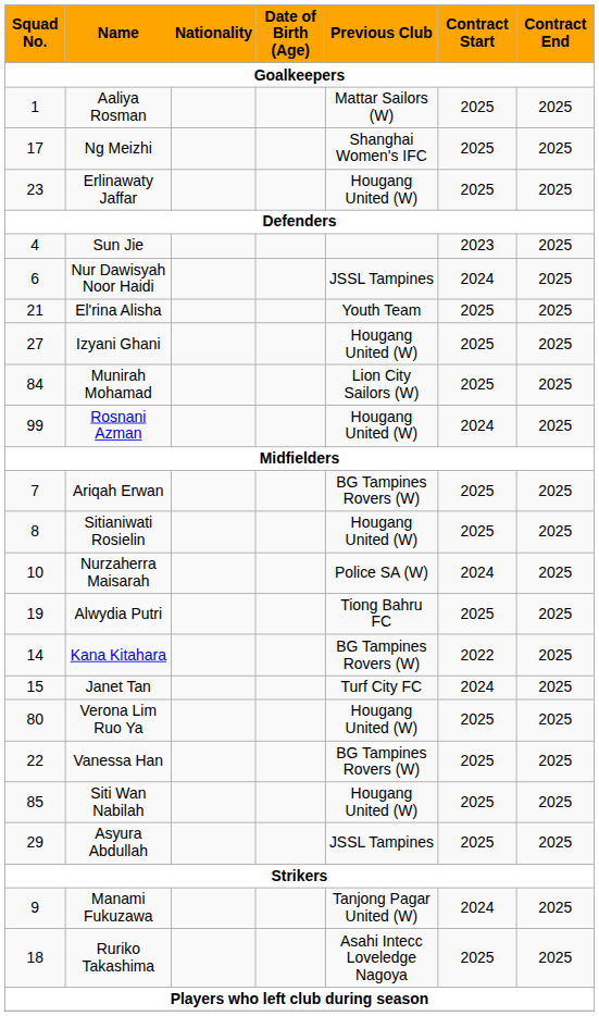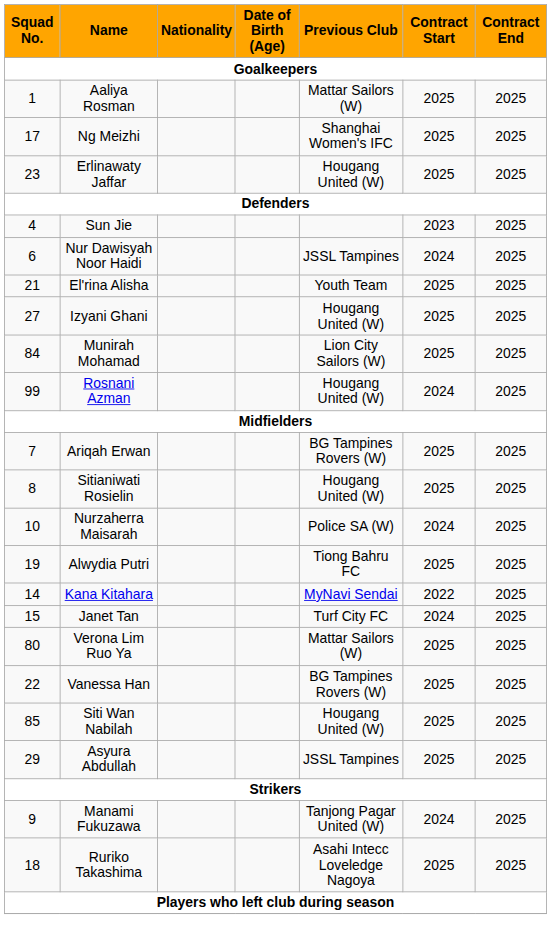 <table class="wikitable" style="text-align:center; font-size:100%; width:100%;">
 <tr>
 <th style="background:#FFA500; color:black; text-align:center;">Squad No.</th>
 <th style="background:#FFA500; color:black; text-align:center;">Name</th>
 <th style="background:#FFA500; color:black; text-align:center;">Nationality</th>
 <th style="background:#FFA500; color:black; text-align:center;">Date of Birth (Age)</th>
 <th style="background:#FFA500; color:black; text-align:center;">Previous Club</th>
 <th style="background:#FFA500; color:black; text-align:center;">Contract Start</th>
 <th style="background:#FFA500; color:black; text-align:center;">Contract End</th>
 </tr>
 <tr>
 <th colspan="8" style="background:white; text-align:center">Goalkeepers</th>
 </tr>
 <tr>
 <td>1</td>
 <td>Aaliya Rosman</td>
 <td></td>
 <td></td>
 <td> Mattar Sailors (W)</td>
 <td>2025</td>
 <td>2025</td>
 </tr>
 <tr>
 <td>17</td>
 <td>Ng Meizhi</td>
 <td></td>
 <td></td>
 <td> Shanghai Women's IFC</td>
 <td>2025</td>
 <td>2025</td>
 </tr>
 <tr>
 <td>23</td>
 <td>Erlinawaty Jaffar</td>
 <td></td>
 <td></td>
 <td> Hougang United (W)</td>
 <td>2025</td>
 <td>2025</td>
 </tr>
 <tr>
 <th colspan="8" style="background:white; text-align:center">Defenders</th>
 </tr>
 <tr>
 <td>4</td>
 <td>Sun Jie</td>
 <td></td>
 <td></td>
 <td></td>
 <td>2023</td>
 <td>2025</td>
 </tr>
 <tr>
 <td>6</td>
 <td>Nur Dawisyah Noor Haidi</td>
 <td></td>
 <td></td>
 <td> JSSL Tampines</td>
 <td>2024</td>
 <td>2025</td>
 </tr>
 <tr>
 <td>21</td>
 <td>El'rina Alisha</td>
 <td></td>
 <td></td>
 <td>Youth Team</td>
 <td>2025</td>
 <td>2025</td>
 </tr>
 <tr>
 <td>27</td>
 <td>Izyani Ghani</td>
 <td></td>
 <td></td>
 <td> Hougang United (W)</td>
 <td>2025</td>
 <td>2025</td>
 </tr>
 <tr>
 <td>84</td>
 <td>Munirah Mohamad</td>
 <td></td>
 <td></td>
 <td> Lion City Sailors (W)</td>
 <td>2025</td>
 <td>2025</td>
 </tr>
 <tr>
 <td>99</td>
 <td><a href='#'>Rosnani Azman</a></td>
 <td></td>
 <td></td>
 <td> Hougang United (W)</td>
 <td>2024</td>
 <td>2025</td>
 </tr>
 <tr>
 <th colspan="8" style="background:white; text-align:center">Midfielders</th>
 </tr>
 <tr>
 <td>7</td>
 <td>Ariqah Erwan</td>
 <td></td>
 <td></td>
 <td> BG Tampines Rovers (W)</td>
 <td>2025</td>
 <td>2025</td>
 </tr>
 <tr>
 <td>8</td>
 <td>Sitianiwati Rosielin</td>
 <td></td>
 <td></td>
 <td> Hougang United (W)</td>
 <td>2025</td>
 <td>2025</td>
 </tr>
 <tr>
 <td>10</td>
 <td>Nurzaherra Maisarah</td>
 <td></td>
 <td></td>
 <td> Police SA (W)</td>
 <td>2024</td>
 <td>2025</td>
 </tr>
 <tr>
 <td>19</td>
 <td>Alwydia Putri</td>
 <td></td>
 <td></td>
 <td> Tiong Bahru FC</td>
 <td>2025</td>
 <td>2025</td>
 </tr>
 <tr>
 <td>14</td>
 <td><a href='#'>Kana Kitahara</a></td>
 <td></td>
 <td></td>
-<td> BG Tampines Rovers (W)</td>
+<td> <a href='#'>MyNavi Sendai</a></td>
 <td>2022</td>
 <td>2025</td>
 </tr>
 <tr>
 <td>15</td>
 <td>Janet Tan</td>
 <td></td>
 <td></td>
 <td> Turf City FC</td>
 <td>2024</td>
 <td>2025</td>
 </tr>
 <tr>
 <td>80</td>
 <td>Verona Lim Ruo Ya</td>
 <td></td>
 <td></td>
-<td> Hougang United (W)</td>
+<td> Mattar Sailors (W)</td>
 <td>2025</td>
 <td>2025</td>
 </tr>
 <tr>
 <td>22</td>
 <td>Vanessa Han</td>
 <td></td>
 <td></td>
 <td> BG Tampines Rovers (W)</td>
 <td>2025</td>
 <td>2025</td>
 </tr>
 <tr>
 <td>85</td>
 <td>Siti Wan Nabilah</td>
 <td></td>
 <td></td>
 <td> Hougang United (W)</td>
 <td>2025</td>
 <td>2025</td>
 </tr>
 <tr>
 <td>29</td>
 <td>Asyura Abdullah</td>
 <td></td>
 <td></td>
 <td> JSSL Tampines</td>
 <td>2025</td>
 <td>2025</td>
 </tr>
 <tr>
 <th colspan="8" style="background:white; text-align:center">Strikers</th>
 </tr>
 <tr>
 <td>9</td>
 <td>Manami Fukuzawa</td>
 <td></td>
 <td></td>
 <td> Tanjong Pagar United (W)</td>
 <td>2024</td>
 <td>2025</td>
 </tr>
 <tr>
 <td>18</td>
 <td>Ruriko Takashima</td>
 <td></td>
 <td></td>
 <td> Asahi Intecc Loveledge Nagoya</td>
 <td>2025</td>
 <td>2025</td>
 </tr>
 <tr>
 <th colspan="8" style="background:white; text-align:center">Players who left club during season</th>
 </tr>
 <tr>
 </tr>
 </table>
